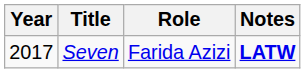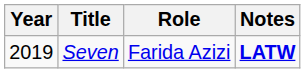 <table class="wikitable sortable">
 <tr>
 <th>Year</th>
 <th>Title</th>
 <th>Role</th>
 <th class="unsortable">Notes</th>
 </tr>
 <tr>
-<td>2017</td>
+<td>2019</td>
 <td><em><a href='#'>Seven</a></em></td>
 <td><a href='#'>Farida Azizi</a></td>
 <td><strong><a href='#'>LATW</a></strong></td>
 </tr>
 </table>
